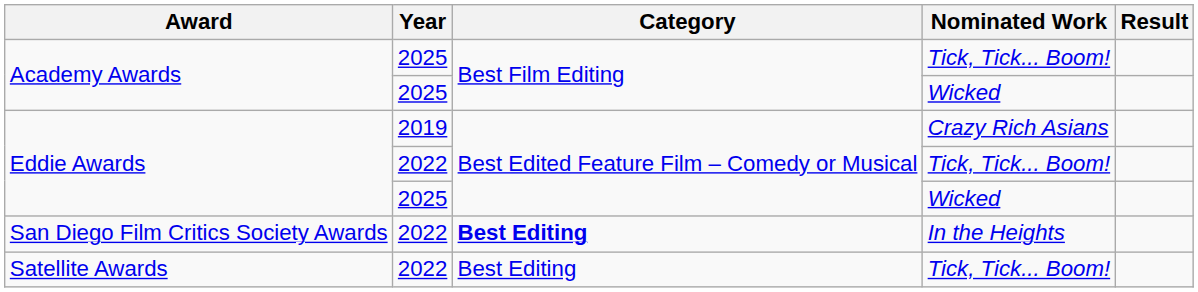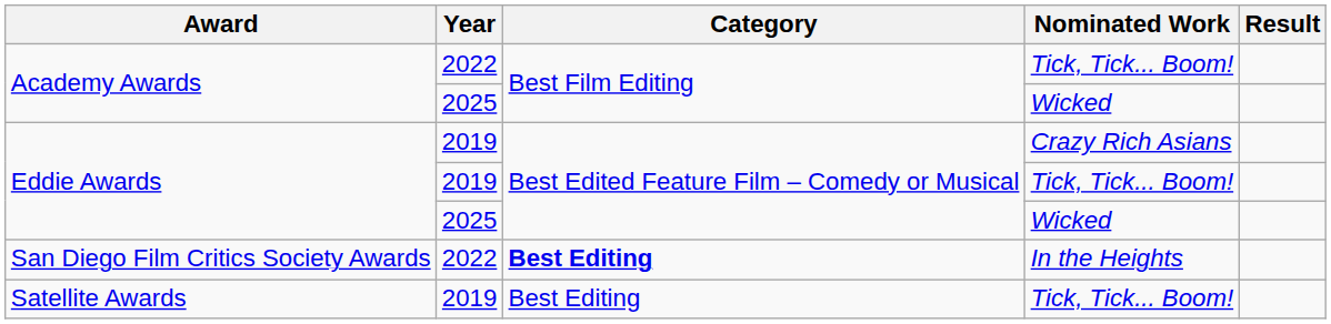 <table class="wikitable sortable">
 <tr>
 <th>Award</th>
 <th>Year</th>
 <th>Category</th>
 <th>Nominated Work</th>
 <th>Result</th>
 </tr>
 <tr>
 <td rowspan=2><a href='#'>Academy Awards</a></td>
-<td><a href='#'>2025</a></td>
+<td><a href='#'>2022</a></td>
 <td rowspan=2><a href='#'>Best Film Editing</a></td>
 <td><em><a href='#'>Tick, Tick... Boom!</a></em></td>
 <td></td>
 </tr>
 <tr>
 <td><a href='#'>2025</a></td>
 <td><em><a href='#'>Wicked</a></em></td>
 <td></td>
 </tr>
 <tr>
 <td rowspan=3><a href='#'>Eddie Awards</a></td>
 <td><a href='#'>2019</a></td>
 <td rowspan=3><a href='#'>Best Edited Feature Film – Comedy or Musical</a></td>
 <td><em><a href='#'>Crazy Rich Asians</a></em></td>
 <td></td>
 </tr>
 <tr>
-<td><a href='#'>2022</a></td>
+<td><a href='#'>2019</a></td>
 <td><em><a href='#'>Tick, Tick... Boom!</a></em></td>
 <td></td>
 </tr>
 <tr>
 <td><a href='#'>2025</a></td>
 <td><em><a href='#'>Wicked</a></em></td>
 <td></td>
 </tr>
 <tr>
 <td><a href='#'>San Diego Film Critics Society Awards</a></td>
 <td><a href='#'>2022</a></td>
 <td><strong><a href='#'>Best Editing</a></strong></td>
 <td><em><a href='#'>In the Heights</a></em></td>
 <td></td>
 </tr>
 <tr>
 <td><a href='#'>Satellite Awards</a></td>
-<td><a href='#'>2022</a></td>
+<td><a href='#'>2019</a></td>
 <td><a href='#'>Best Editing</a></td>
 <td><em><a href='#'>Tick, Tick... Boom!</a></em></td>
 <td></td>
 </tr>
 </table>
